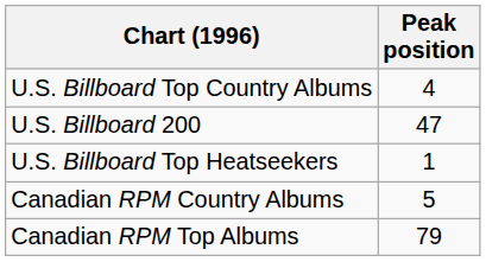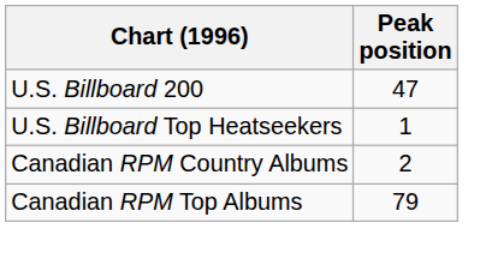 <table class="wikitable">
 <tr>
 <th>Chart (1996)</th>
 <th>Peak<br>position</th>
-</tr>
-<tr>
-<td>U.S. <em>Billboard</em> Top Country Albums</td>
-<td align="center">4</td>
 </tr>
 <tr>
 <td>U.S. <em>Billboard</em> 200</td>
 <td align="center">47</td>
 </tr>
 <tr>
 <td>U.S. <em>Billboard</em> Top Heatseekers</td>
 <td align="center">1</td>
 </tr>
 <tr>
 <td>Canadian <em>RPM</em> Country Albums</td>
-<td align="center">5</td>
+<td align="center">2</td>
 </tr>
 <tr>
 <td>Canadian <em>RPM</em> Top Albums</td>
 <td align="center">79</td>
 </tr>
 </table>
